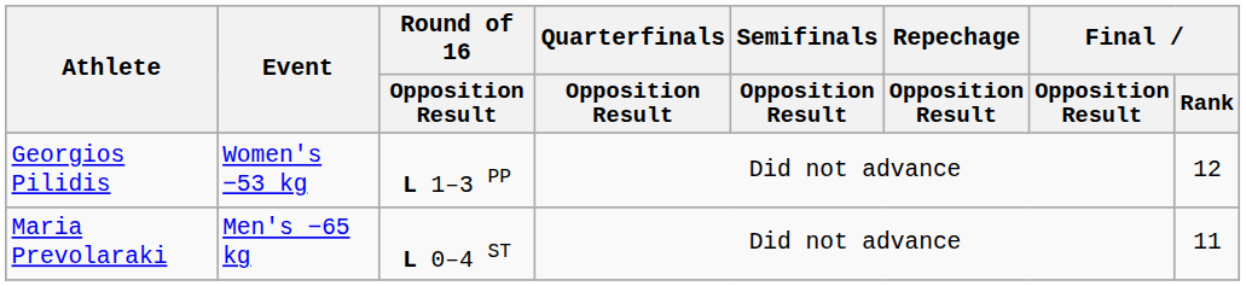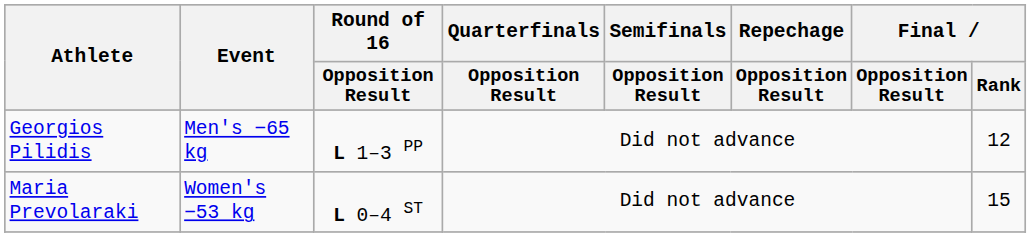 <table class="wikitable" style="font-size:90%">
 <tr>
 <th rowspan=2>Athlete</th>
 <th rowspan=2>Event</th>
 <th>Round of 16</th>
 <th>Quarterfinals</th>
 <th>Semifinals</th>
 <th>Repechage</th>
 <th colspan=2>Final / </th>
 </tr>
 <tr style="font-size: 95%">
 <th>Opposition<br>Result</th>
 <th>Opposition<br>Result</th>
 <th>Opposition<br>Result</th>
 <th>Opposition<br>Result</th>
 <th>Opposition<br>Result</th>
 <th>Rank</th>
 </tr>
 <tr align=center>
 <td align=left><a href='#'>Georgios Pilidis</a></td>
-<td align=left><a href='#'>Women's −53 kg</a></td>
+<td align=left><a href='#'>Men's −65 kg</a></td>
 <td><br><strong>L</strong> 1–3 <sup>PP</sup></td>
 <td colspan=4>Did not advance</td>
 <td>12</td>
 </tr>
 <tr align=center>
 <td align=left><a href='#'>Maria Prevolaraki</a></td>
-<td align=left><a href='#'>Men's −65 kg</a></td>
+<td align=left><a href='#'>Women's −53 kg</a></td>
 <td><br><strong>L</strong> 0–4 <sup>ST</sup></td>
 <td colspan=4>Did not advance</td>
-<td>11</td>
+<td>15</td>
 </tr>
 </table>
